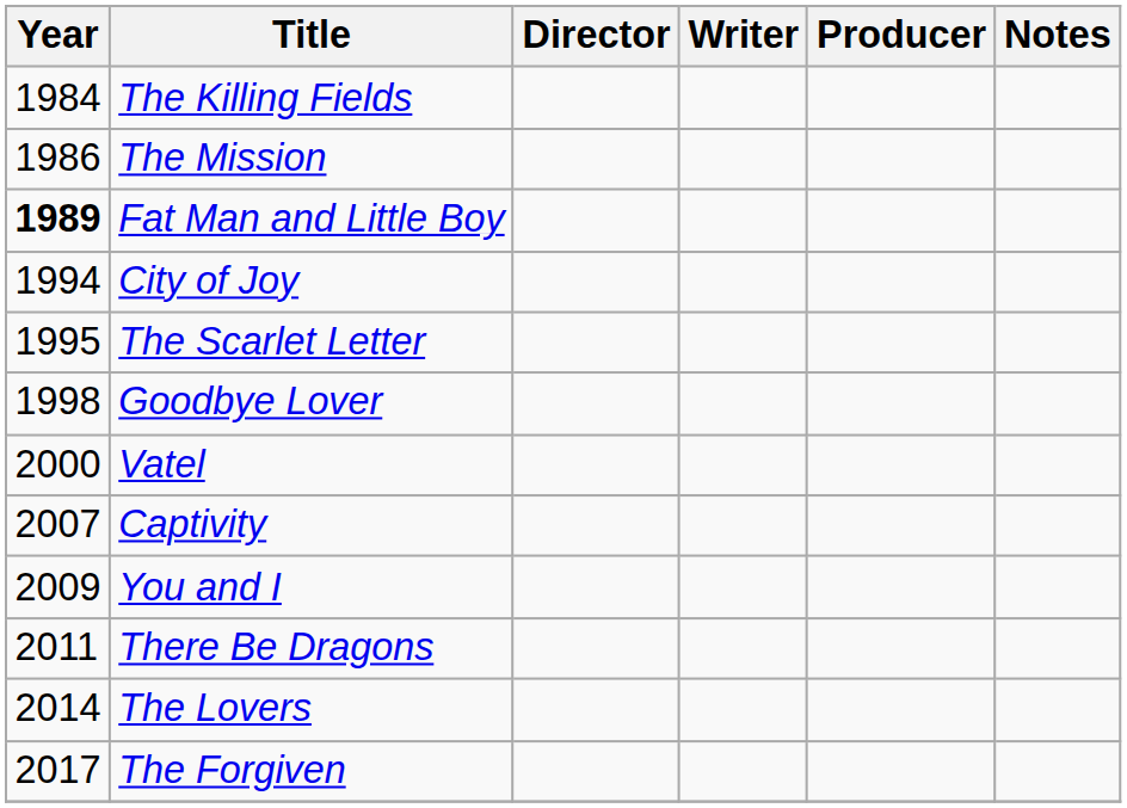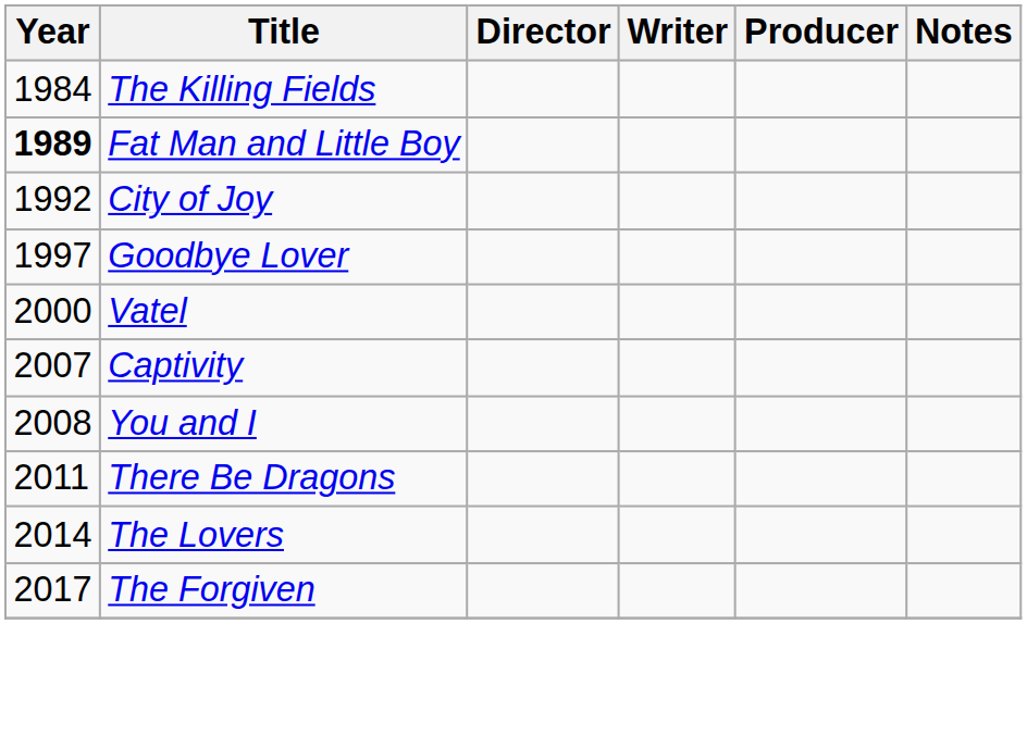 <table class="wikitable">
 <tr>
 <th>Year</th>
 <th>Title</th>
 <th>Director</th>
 <th>Writer</th>
 <th>Producer</th>
 <th>Notes</th>
 </tr>
 <tr>
 <td>1984</td>
 <td><em><a href='#'>The Killing Fields</a></em></td>
 <td></td>
 <td></td>
 <td></td>
 <td></td>
 </tr>
 <tr>
-<td>1986</td>
-<td><em><a href='#'>The Mission</a></em></td>
-<td></td>
-<td></td>
-<td></td>
-<td></td>
-</tr>
-<tr>
 <td><strong>1989</strong></td>
 <td><em><a href='#'>Fat Man and Little Boy</a></em></td>
 <td></td>
 <td></td>
 <td></td>
 <td></td>
 </tr>
 <tr>
-<td>1994</td>
+<td>1992</td>
 <td><em><a href='#'>City of Joy</a></em></td>
 <td></td>
 <td></td>
 <td></td>
 <td></td>
 </tr>
 <tr>
-<td>1995</td>
-<td><em><a href='#'>The Scarlet Letter</a></em></td>
-<td></td>
-<td></td>
-<td></td>
-<td></td>
-</tr>
-<tr>
-<td>1998</td>
+<td>1997</td>
 <td><em><a href='#'>Goodbye Lover</a></em></td>
 <td></td>
 <td></td>
 <td></td>
 <td></td>
 </tr>
 <tr>
 <td>2000</td>
 <td><em><a href='#'>Vatel</a></em></td>
 <td></td>
 <td></td>
 <td></td>
 <td></td>
 </tr>
 <tr>
 <td>2007</td>
 <td><em><a href='#'>Captivity</a></em></td>
 <td></td>
 <td></td>
 <td></td>
 <td></td>
 </tr>
 <tr>
-<td>2009</td>
+<td>2008</td>
 <td><em><a href='#'>You and I</a></em></td>
 <td></td>
 <td></td>
 <td></td>
 <td></td>
 </tr>
 <tr>
 <td>2011</td>
 <td><em><a href='#'>There Be Dragons</a></em></td>
 <td></td>
 <td></td>
 <td></td>
 <td></td>
 </tr>
 <tr>
 <td>2014</td>
 <td><em><a href='#'>The Lovers</a></em></td>
 <td></td>
 <td></td>
 <td></td>
 <td></td>
 </tr>
 <tr>
 <td>2017</td>
 <td><em><a href='#'>The Forgiven</a></em></td>
 <td></td>
 <td></td>
 <td></td>
 <td></td>
 </tr>
 <tr>
 </tr>
 </table>
